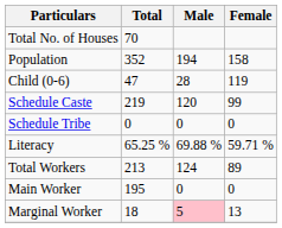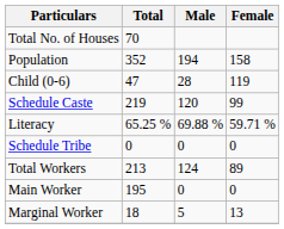 <table class="wikitable sortable">
 <tr>
 <th>Particulars</th>
 <th>Total</th>
 <th>Male</th>
 <th>Female</th>
 </tr>
 <tr>
 <td>Total No. of Houses</td>
 <td>70</td>
 <td></td>
 <td></td>
 </tr>
 <tr>
 <td>Population</td>
 <td>352</td>
 <td>194</td>
 <td>158</td>
 </tr>
 <tr>
 <td>Child (0-6)</td>
 <td>47</td>
 <td>28</td>
 <td>119</td>
 </tr>
 <tr>
 <td><a href='#'>Schedule Caste</a></td>
 <td>219</td>
 <td>120</td>
 <td>99</td>
 </tr>
 <tr>
+<td>Literacy</td>
+<td>65.25    %</td>
+<td>69.88    %</td>
+<td>59.71  %</td>
+</tr>
+<tr>
 <td><a href='#'>Schedule Tribe</a></td>
 <td>0</td>
 <td>0</td>
 <td>0</td>
-</tr>
-<tr>
-<td>Literacy</td>
-<td>65.25    %</td>
-<td>69.88    %</td>
-<td>59.71  %</td>
 </tr>
 <tr>
 <td>Total Workers</td>
 <td>213</td>
 <td>124</td>
 <td>89</td>
 </tr>
 <tr>
 <td>Main Worker</td>
 <td>195</td>
 <td>0</td>
 <td>0</td>
 </tr>
 <tr>
 <td>Marginal Worker</td>
 <td>18</td>
-<td style="background: pink;">5</td>
+<td>5</td>
 <td>13</td>
 </tr>
 <tr>
 </tr>
 </table>
